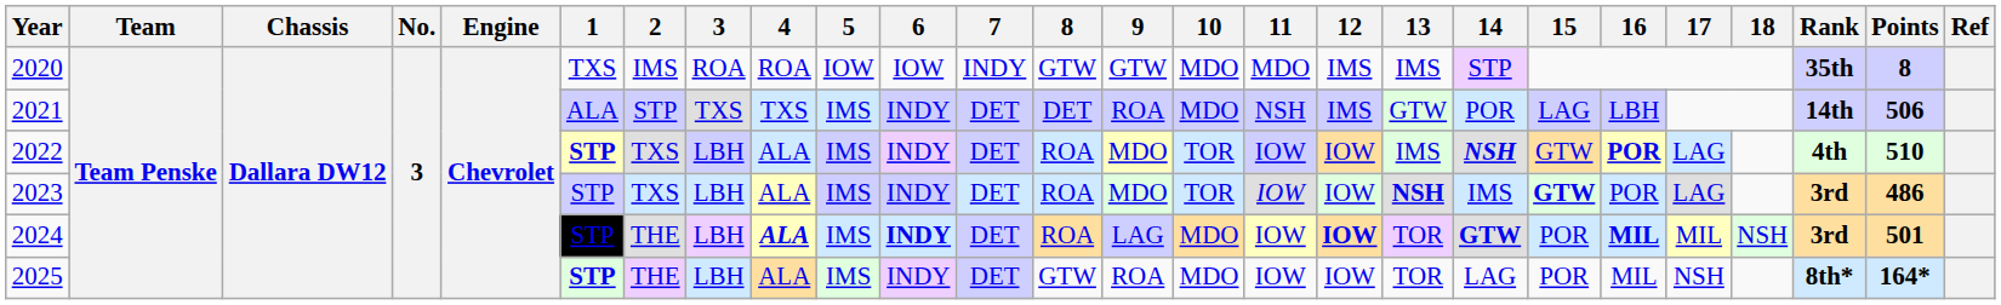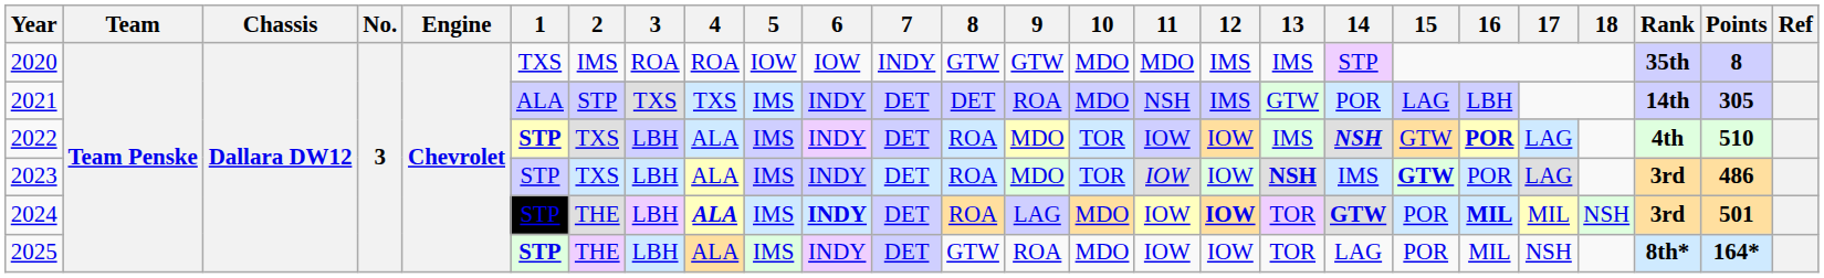 <table class="wikitable" style="text-align:center; font-size:85%">
 <tr>
 <th>Year</th>
 <th>Team</th>
 <th>Chassis</th>
 <th>No.</th>
 <th>Engine</th>
 <th>1</th>
 <th>2</th>
 <th>3</th>
 <th>4</th>
 <th>5</th>
 <th>6</th>
 <th>7</th>
 <th>8</th>
 <th>9</th>
 <th>10</th>
 <th>11</th>
 <th>12</th>
 <th>13</th>
 <th>14</th>
 <th>15</th>
 <th>16</th>
 <th>17</th>
 <th>18</th>
 <th>Rank</th>
 <th>Points</th>
 <th>Ref</th>
 </tr>
 <tr>
 <td><a href='#'>2020</a></td>
 <th rowspan=6 nowrap><a href='#'>Team Penske</a></th>
 <th rowspan=6 nowrap><a href='#'>Dallara DW12</a></th>
 <th rowspan=6>3</th>
 <th rowspan=6><a href='#'>Chevrolet</a></th>
 <td><a href='#'>TXS</a><br></td>
 <td><a href='#'>IMS</a><br></td>
 <td><a href='#'>ROA</a><br></td>
 <td><a href='#'>ROA</a><br></td>
 <td><a href='#'>IOW</a><br></td>
 <td><a href='#'>IOW</a><br></td>
 <td><a href='#'>INDY</a></td>
 <td><a href='#'>GTW</a><br></td>
 <td><a href='#'>GTW</a><br></td>
 <td><a href='#'>MDO</a></td>
 <td><a href='#'>MDO</a></td>
 <td><a href='#'>IMS</a></td>
 <td><a href='#'>IMS</a></td>
 <td style="background:#EFCFFF;"><a href='#'>STP</a><br></td>
 <td colspan=4></td>
 <th style="background:#CFCFFF;">35th</th>
 <th style="background:#CFCFFF;">8</th>
 <th></th>
 </tr>
 <tr>
 <td><a href='#'>2021</a></td>
 <td style="background:#CFCFFF;"><a href='#'>ALA</a><br></td>
 <td style="background:#CFCFFF;"><a href='#'>STP</a><br></td>
 <td style="background:#DFDFDF;"><a href='#'>TXS</a><br></td>
 <td style="background:#CFEAFF;"><a href='#'>TXS</a><br></td>
 <td style="background:#CFEAFF;"><a href='#'>IMS</a><br></td>
 <td style="background:#CFCFFF;"><a href='#'>INDY</a><br></td>
 <td style="background:#CFCFFF;"><a href='#'>DET</a><br></td>
 <td style="background:#CFCFFF;"><a href='#'>DET</a><br></td>
 <td style="background:#CFCFFF;"><a href='#'>ROA</a><br></td>
 <td style="background:#CFCFFF;"><a href='#'>MDO</a><br></td>
 <td style="background:#CFCFFF;"><a href='#'>NSH</a><br></td>
 <td style="background:#CFCFFF;"><a href='#'>IMS</a><br></td>
 <td style="background:#DFFFDF;"><a href='#'>GTW</a><br></td>
 <td style="background:#CFEAFF;"><a href='#'>POR</a><br></td>
 <td style="background:#CFCFFF;"><a href='#'>LAG</a><br></td>
 <td style="background:#CFCFFF;"><a href='#'>LBH</a><br></td>
 <td colspan=2></td>
 <th style="background:#CFCFFF;">14th</th>
-<th style="background:#CFCFFF;">506</th>
+<th style="background:#CFCFFF;">305</th>
 <th></th>
 </tr>
 <tr>
 <td><a href='#'>2022</a></td>
 <td style="background:#FFFFBF;"><strong><a href='#'>STP</a></strong><br></td>
 <td style="background:#DFDFDF;"><a href='#'>TXS</a><br></td>
 <td style="background:#CFCFFF;"><a href='#'>LBH</a><br></td>
 <td style="background:#CFEAFF;"><a href='#'>ALA</a><br></td>
 <td style="background:#CFCFFF;"><a href='#'>IMS</a><br></td>
 <td style="background:#EFCFFF;"><a href='#'>INDY</a><br></td>
 <td style="background:#CFCFFF;"><a href='#'>DET</a><br></td>
 <td style="background:#CFEAFF;"><a href='#'>ROA</a><br></td>
 <td style="background:#FFFFBF;"><a href='#'>MDO</a><br></td>
 <td style="background:#CFEAFF;"><a href='#'>TOR</a><br></td>
 <td style="background:#CFCFFF;"><a href='#'>IOW</a><br></td>
 <td style="background:#FFDF9F;"><a href='#'>IOW</a><br></td>
 <td style="background:#DFFFDF;"><a href='#'>IMS</a><br></td>
 <td style="background:#DFDFDF;"><strong><em><a href='#'>NSH</a></em></strong><br></td>
 <td style="background:#FFDF9F;"><a href='#'>GTW</a><br></td>
 <td style="background:#FFFFBF;"><strong><a href='#'>POR</a></strong><br></td>
 <td style="background:#CFEAFF;"><a href='#'>LAG</a><br></td>
 <td></td>
 <th style="background:#DFFFDF;">4th</th>
 <th style="background:#DFFFDF;">510</th>
 <th></th>
 </tr>
 <tr>
 <td><a href='#'>2023</a></td>
 <td style="background:#CFCFFF;"><a href='#'>STP</a><br></td>
 <td style="background:#CFEAFF;"><a href='#'>TXS</a><br></td>
 <td style="background:#CFEAFF;"><a href='#'>LBH</a><br></td>
 <td style="background:#FFFFBF;"><a href='#'>ALA</a><br></td>
 <td style="background:#CFCFFF;"><a href='#'>IMS</a><br></td>
 <td style="background:#CFCFFF;"><a href='#'>INDY</a><br></td>
 <td style="background:#CFEAFF;"><a href='#'>DET</a><br></td>
 <td style="background:#CFEAFF;"><a href='#'>ROA</a><br></td>
 <td style="background:#DFFFDF;"><a href='#'>MDO</a><br></td>
 <td style="background:#CFEAFF;"><a href='#'>TOR</a><br></td>
 <td style="background:#DFDFDF;"><em><a href='#'>IOW</a></em><br></td>
 <td style="background:#DFFFDF;"><a href='#'>IOW</a><br></td>
 <td style="background:#DFDFDF;"><strong><a href='#'>NSH</a></strong><br></td>
 <td style="background:#CFEAFF;"><a href='#'>IMS</a><br></td>
 <td style="background:#DFFFDF;"><strong><a href='#'>GTW</a></strong><br></td>
 <td style="background:#CFEAFF;"><a href='#'>POR</a><br></td>
 <td style="background:#DFDFDF;"><a href='#'>LAG</a><br></td>
 <td></td>
 <th style="background:#FFDF9F;">3rd</th>
 <th style="background:#FFDF9F;">486</th>
 <th></th>
 </tr>
 <tr>
 <td><a href='#'>2024</a></td>
 <td style="background:#000000; color:white;"><a href='#'><span>STP</span></a><br></td>
 <td style="background:#DFDFDF;"><a href='#'>THE</a><br></td>
 <td style="background:#EFCFFF;"><a href='#'>LBH</a><br></td>
 <td style="background:#FFFFBF;"><strong><em><a href='#'>ALA</a></em></strong><br></td>
 <td style="background:#CFEAFF;"><a href='#'>IMS</a><br></td>
 <td style="background:#CFEAFF;"><strong><a href='#'>INDY</a></strong><br></td>
 <td style="background:#CFCFFF;"><a href='#'>DET</a><br></td>
 <td style="background:#FFDF9F;"><a href='#'>ROA</a><br></td>
 <td style="background:#CFCFFF;"><a href='#'>LAG</a><br></td>
 <td style="background:#FFDF9F;"><a href='#'>MDO</a><br></td>
 <td style="background:#FFFFBF;"><a href='#'>IOW</a><br></td>
 <td style="background:#FFDF9F;"><strong><a href='#'>IOW</a></strong><br></td>
 <td style="background:#EFCFFF;"><a href='#'>TOR</a><br></td>
 <td style="background:#DFDFDF;"><strong><a href='#'>GTW</a></strong><br></td>
 <td style="background:#CFEAFF;"><a href='#'>POR</a><br></td>
 <td style="background:#CFEAFF;"><strong><a href='#'>MIL</a></strong><br></td>
 <td style="background:#FFFFBF;"><a href='#'>MIL</a><br></td>
 <td style="background:#DFFFDF;"><a href='#'>NSH</a><br></td>
 <th style="background:#FFDF9F;">3rd</th>
 <th style="background:#FFDF9F;">501</th>
 <th></th>
 </tr>
 <tr>
 <td><a href='#'>2025</a></td>
 <td style="background:#DFFFDF;"><strong><a href='#'>STP</a></strong><br></td>
 <td style="background:#EFCFFF;"><a href='#'>THE</a><br></td>
 <td style="background:#CFEAFF;"><a href='#'>LBH</a><br></td>
 <td style="background:#FFDF9F;"><a href='#'>ALA</a><br></td>
 <td style="background:#DFFFDF;"><a href='#'>IMS</a><br></td>
 <td style="background:#EFCFFF;"><a href='#'>INDY</a><br></td>
 <td style="background:#CFCFFF;"><a href='#'>DET</a><br></td>
 <td><a href='#'>GTW</a><br></td>
 <td><a href='#'>ROA</a><br></td>
 <td><a href='#'>MDO</a><br></td>
 <td><a href='#'>IOW</a><br></td>
 <td><a href='#'>IOW</a><br></td>
 <td><a href='#'>TOR</a><br></td>
 <td><a href='#'>LAG</a><br></td>
 <td><a href='#'>POR</a><br></td>
 <td><a href='#'>MIL</a><br></td>
 <td><a href='#'>NSH</a><br></td>
 <td></td>
 <th style="background:#CFEAFF;">8th*</th>
 <th style="background:#CFEAFF;">164*</th>
 <th></th>
 </tr>
 </table>
